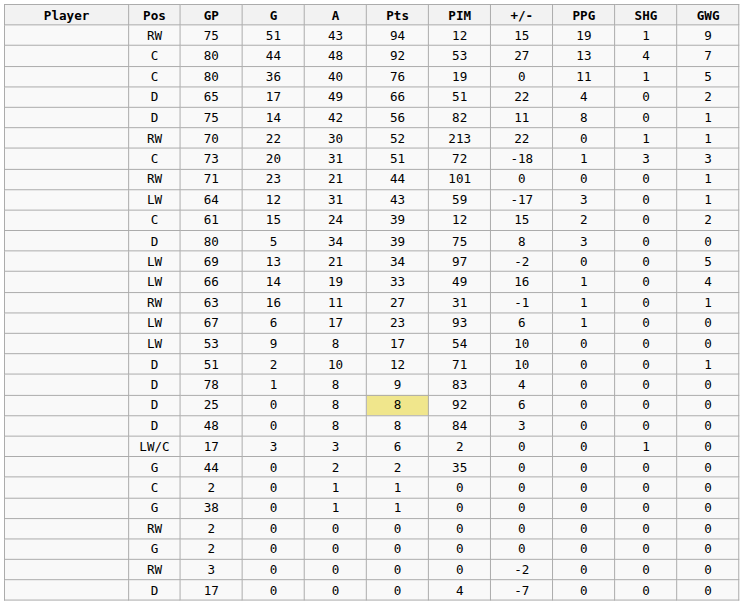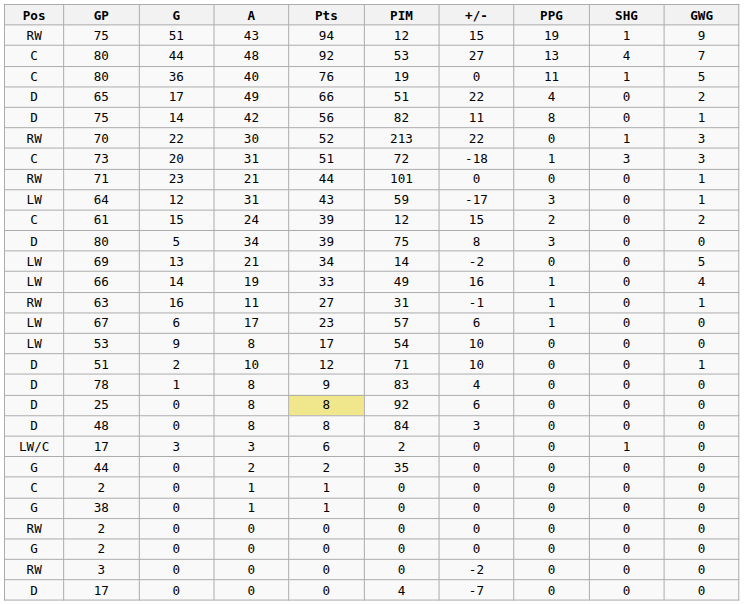 <table class="wikitable sortable" width="60%">
 <tr ALIGN="center">
-<th bgcolor="#DDDDFF" width="10%">Player</th>
 <th bgcolor="#DDDDFF" width="3%" title="Position">Pos</th>
 <th bgcolor="#DDDDFF" width="5%" title="Games played">GP</th>
 <th bgcolor="#DDDDFF" width="5%" title="Goals">G</th>
 <th bgcolor="#DDDDFF" width="5%" title="Assists">A</th>
 <th bgcolor="#DDDDFF" width="5%" title="Points">Pts</th>
 <th bgcolor="#DDDDFF" width="5%" title="Penalties in Minutes">PIM</th>
 <th bgcolor="#DDDDFF" width="5%" title="Plus/minus">+/-</th>
 <th bgcolor="#DDDDFF" width="5%" title="Power play goals">PPG</th>
 <th bgcolor="#DDDDFF" width="5%" title="Short-handed goals">SHG</th>
 <th bgcolor="#DDDDFF" width="5%" title="Game-winning goals">GWG</th>
 </tr>
 <tr align="center">
-<td align="right"></td>
 <td>RW</td>
 <td>75</td>
 <td>51</td>
 <td>43</td>
 <td>94</td>
 <td>12</td>
 <td>15</td>
 <td>19</td>
 <td>1</td>
 <td>9</td>
 </tr>
 <tr align="center">
-<td align="right"></td>
 <td>C</td>
 <td>80</td>
 <td>44</td>
 <td>48</td>
 <td>92</td>
 <td>53</td>
 <td>27</td>
 <td>13</td>
 <td>4</td>
 <td>7</td>
 </tr>
 <tr align="center">
-<td align="right"></td>
 <td>C</td>
 <td>80</td>
 <td>36</td>
 <td>40</td>
 <td>76</td>
 <td>19</td>
 <td>0</td>
 <td>11</td>
 <td>1</td>
 <td>5</td>
 </tr>
 <tr align="center">
-<td align="right"></td>
 <td>D</td>
 <td>65</td>
 <td>17</td>
 <td>49</td>
 <td>66</td>
 <td>51</td>
 <td>22</td>
 <td>4</td>
 <td>0</td>
 <td>2</td>
 </tr>
 <tr align="center">
-<td align="right"></td>
 <td>D</td>
 <td>75</td>
 <td>14</td>
 <td>42</td>
 <td>56</td>
 <td>82</td>
 <td>11</td>
 <td>8</td>
 <td>0</td>
 <td>1</td>
 </tr>
 <tr align="center">
-<td align="right"></td>
 <td>RW</td>
 <td>70</td>
 <td>22</td>
 <td>30</td>
 <td>52</td>
 <td>213</td>
 <td>22</td>
 <td>0</td>
 <td>1</td>
-<td>1</td>
+<td>3</td>
 </tr>
 <tr align="center">
-<td align="right"></td>
 <td>C</td>
 <td>73</td>
 <td>20</td>
 <td>31</td>
 <td>51</td>
 <td>72</td>
 <td>-18</td>
 <td>1</td>
 <td>3</td>
 <td>3</td>
 </tr>
 <tr align="center">
-<td align="right"></td>
 <td>RW</td>
 <td>71</td>
 <td>23</td>
 <td>21</td>
 <td>44</td>
 <td>101</td>
 <td>0</td>
 <td>0</td>
 <td>0</td>
 <td>1</td>
 </tr>
 <tr align="center">
-<td align="right"></td>
 <td>LW</td>
 <td>64</td>
 <td>12</td>
 <td>31</td>
 <td>43</td>
 <td>59</td>
 <td>-17</td>
 <td>3</td>
 <td>0</td>
 <td>1</td>
 </tr>
 <tr align="center">
-<td align="right"></td>
 <td>C</td>
 <td>61</td>
 <td>15</td>
 <td>24</td>
 <td>39</td>
 <td>12</td>
 <td>15</td>
 <td>2</td>
 <td>0</td>
 <td>2</td>
 </tr>
 <tr align="center">
-<td align="right"></td>
 <td>D</td>
 <td>80</td>
 <td>5</td>
 <td>34</td>
 <td>39</td>
 <td>75</td>
 <td>8</td>
 <td>3</td>
 <td>0</td>
 <td>0</td>
 </tr>
 <tr align="center">
-<td align="right"></td>
 <td>LW</td>
 <td>69</td>
 <td>13</td>
 <td>21</td>
 <td>34</td>
-<td>97</td>
+<td>14</td>
 <td>-2</td>
 <td>0</td>
 <td>0</td>
 <td>5</td>
 </tr>
 <tr align="center">
-<td align="right"></td>
 <td>LW</td>
 <td>66</td>
 <td>14</td>
 <td>19</td>
 <td>33</td>
 <td>49</td>
 <td>16</td>
 <td>1</td>
 <td>0</td>
 <td>4</td>
 </tr>
 <tr align="center">
-<td align="right"></td>
 <td>RW</td>
 <td>63</td>
 <td>16</td>
 <td>11</td>
 <td>27</td>
 <td>31</td>
 <td>-1</td>
 <td>1</td>
 <td>0</td>
 <td>1</td>
 </tr>
 <tr align="center">
-<td align="right"></td>
 <td>LW</td>
 <td>67</td>
 <td>6</td>
 <td>17</td>
 <td>23</td>
-<td>93</td>
+<td>57</td>
 <td>6</td>
 <td>1</td>
 <td>0</td>
 <td>0</td>
 </tr>
 <tr align="center">
-<td align="right"></td>
 <td>LW</td>
 <td>53</td>
 <td>9</td>
 <td>8</td>
 <td>17</td>
 <td>54</td>
 <td>10</td>
 <td>0</td>
 <td>0</td>
 <td>0</td>
 </tr>
 <tr align="center">
-<td align="right"></td>
 <td>D</td>
 <td>51</td>
 <td>2</td>
 <td>10</td>
 <td>12</td>
 <td>71</td>
 <td>10</td>
 <td>0</td>
 <td>0</td>
 <td>1</td>
 </tr>
 <tr align="center">
-<td align="right"></td>
 <td>D</td>
 <td>78</td>
 <td>1</td>
 <td>8</td>
 <td>9</td>
 <td>83</td>
 <td>4</td>
 <td>0</td>
 <td>0</td>
 <td>0</td>
 </tr>
 <tr align="center">
-<td align="right"></td>
 <td>D</td>
 <td>25</td>
 <td>0</td>
 <td>8</td>
 <td style="background: khaki;">8</td>
 <td>92</td>
 <td>6</td>
 <td>0</td>
 <td>0</td>
 <td>0</td>
 </tr>
 <tr align="center">
-<td align="right"></td>
 <td>D</td>
 <td>48</td>
 <td>0</td>
 <td>8</td>
 <td>8</td>
 <td>84</td>
 <td>3</td>
 <td>0</td>
 <td>0</td>
 <td>0</td>
 </tr>
 <tr align="center">
-<td align="right"></td>
 <td>LW/C</td>
 <td>17</td>
 <td>3</td>
 <td>3</td>
 <td>6</td>
 <td>2</td>
 <td>0</td>
 <td>0</td>
 <td>1</td>
 <td>0</td>
 </tr>
 <tr align="center">
-<td align="right"></td>
 <td>G</td>
 <td>44</td>
 <td>0</td>
 <td>2</td>
 <td>2</td>
 <td>35</td>
 <td>0</td>
 <td>0</td>
 <td>0</td>
 <td>0</td>
 </tr>
 <tr align="center">
-<td align="right"></td>
 <td>C</td>
 <td>2</td>
 <td>0</td>
 <td>1</td>
 <td>1</td>
 <td>0</td>
 <td>0</td>
 <td>0</td>
 <td>0</td>
 <td>0</td>
 </tr>
 <tr align="center">
-<td align="right"></td>
 <td>G</td>
 <td>38</td>
 <td>0</td>
 <td>1</td>
 <td>1</td>
 <td>0</td>
 <td>0</td>
 <td>0</td>
 <td>0</td>
 <td>0</td>
 </tr>
 <tr align="center">
-<td align="right"></td>
 <td>RW</td>
 <td>2</td>
 <td>0</td>
 <td>0</td>
 <td>0</td>
 <td>0</td>
 <td>0</td>
 <td>0</td>
 <td>0</td>
 <td>0</td>
 </tr>
 <tr align="center">
-<td align="right"></td>
 <td>G</td>
 <td>2</td>
 <td>0</td>
 <td>0</td>
 <td>0</td>
 <td>0</td>
 <td>0</td>
 <td>0</td>
 <td>0</td>
 <td>0</td>
 </tr>
 <tr align="center">
-<td align="right"></td>
 <td>RW</td>
 <td>3</td>
 <td>0</td>
 <td>0</td>
 <td>0</td>
 <td>0</td>
 <td>-2</td>
 <td>0</td>
 <td>0</td>
 <td>0</td>
 </tr>
 <tr align="center">
-<td align="right"></td>
 <td>D</td>
 <td>17</td>
 <td>0</td>
 <td>0</td>
 <td>0</td>
 <td>4</td>
 <td>-7</td>
 <td>0</td>
 <td>0</td>
 <td>0</td>
 </tr>
 </table>
